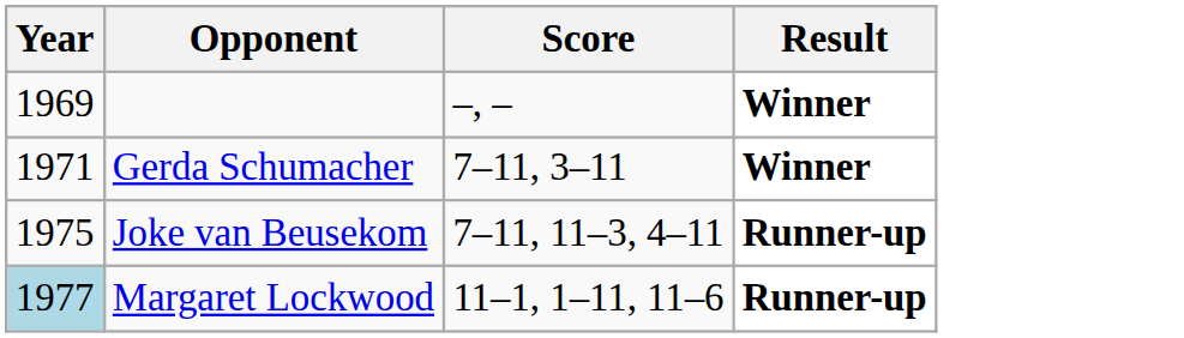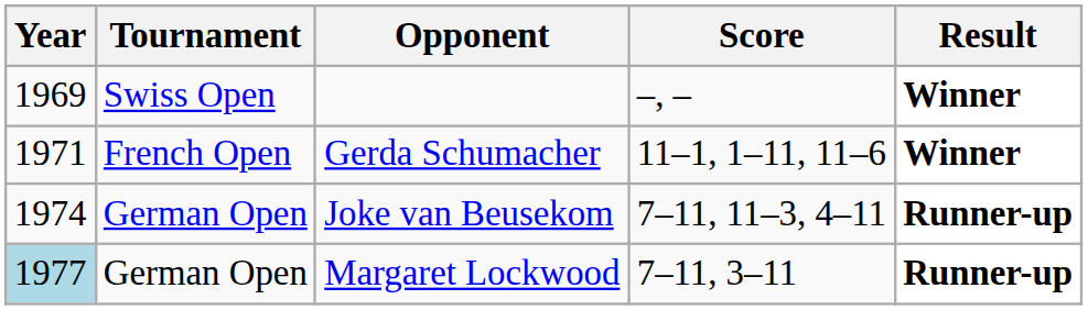 <table class="sortable wikitable" style="font-size:90%;">
 <tr>
 <th>Year</th>
+<th>Tournament</th>
 <th>Opponent</th>
 <th>Score</th>
 <th>Result</th>
 </tr>
 <tr>
 <td align="center">1969</td>
+<td align="left"><a href='#'>Swiss Open</a></td>
 <td align="left"></td>
 <td align="left">–, –</td>
 <td style="text-align:left; background:white"> <strong>Winner</strong></td>
 </tr>
 <tr>
 <td align="center">1971</td>
+<td align="left"><a href='#'>French Open</a></td>
 <td align="left"> <a href='#'>Gerda Schumacher</a></td>
-<td align="left">7–11, 3–11</td>
+<td align="left">11–1, 1–11, 11–6</td>
 <td style="text-align:left; background:white"> <strong>Winner</strong></td>
 </tr>
 <tr>
-<td align="center">1975</td>
+<td align="center">1974</td>
+<td align="left"><a href='#'>German Open</a></td>
 <td align="left"> <a href='#'>Joke van Beusekom</a></td>
 <td align="left">7–11, 11–3, 4–11</td>
 <td style="text-align:left; background:white"> <strong>Runner-up</strong></td>
 </tr>
 <tr>
 <td align="center" style="background: lightblue;">1977</td>
+<td align="left">German Open</td>
 <td align="left"> <a href='#'>Margaret Lockwood</a></td>
-<td align="left">11–1, 1–11, 11–6</td>
+<td align="left">7–11, 3–11</td>
 <td style="text-align:left; background:white"> <strong>Runner-up</strong></td>
 </tr>
 </table>
